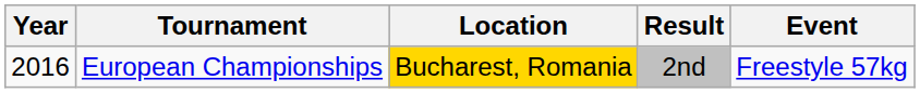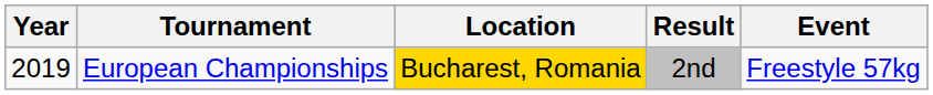 <table class="wikitable" style="font-size:95%;">
 <tr>
 <th>Year</th>
 <th>Tournament</th>
 <th>Location</th>
 <th>Result</th>
 <th>Event</th>
 </tr>
 <tr>
-<td>2016</td>
+<td>2019</td>
 <td><a href='#'>European Championships</a></td>
 <td style="background: gold;">Bucharest, Romania</td>
 <td align="center" bgcolor="silver">2nd</td>
 <td><a href='#'>Freestyle 57kg</a></td>
 </tr>
 </table>
